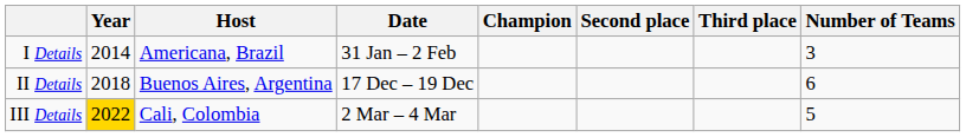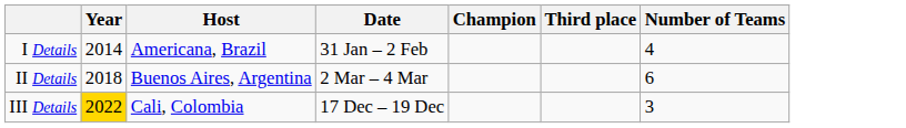 <table class="wikitable">
 <tr>
 <th></th>
 <th>Year</th>
 <th>Host</th>
 <th>Date</th>
 <th>Champion</th>
-<th>Second place</th>
 <th>Third place</th>
 <th>Number of Teams</th>
 </tr>
 <tr>
 <td align="right">I <small><em><a href='#'>Details</a></em></small></td>
 <td>2014</td>
 <td> <a href='#'>Americana</a>, <a href='#'>Brazil</a></td>
 <td>31 Jan – 2 Feb</td>
 <td></td>
 <td></td>
-<td></td>
-<td>3</td>
+<td>4</td>
 </tr>
 <tr>
 <td align="right">II <small><em><a href='#'>Details</a></em></small></td>
 <td>2018</td>
 <td> <a href='#'>Buenos Aires</a>, <a href='#'>Argentina</a></td>
-<td>17 Dec – 19 Dec</td>
-<td></td>
+<td>2 Mar – 4 Mar</td>
 <td></td>
 <td></td>
 <td>6</td>
 </tr>
 <tr>
 <td align="right">III <small><em><a href='#'>Details</a></em></small></td>
 <td style="background: gold;">2022</td>
 <td> <a href='#'>Cali</a>, <a href='#'>Colombia</a></td>
-<td>2 Mar – 4 Mar</td>
+<td>17 Dec – 19 Dec</td>
 <td></td>
 <td></td>
-<td></td>
-<td>5</td>
+<td>3</td>
 </tr>
 </table>
